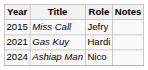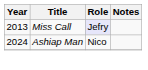 <table class="wikitable unsortable">
 <tr>
 <th>Year</th>
 <th>Title</th>
 <th>Role</th>
 <th>Notes</th>
 </tr>
 <tr>
-<td>2015</td>
+<td>2013</td>
 <td><em>Miss Call</em></td>
-<td>Jefry</td>
-<td></td>
-</tr>
-<tr>
-<td>2021</td>
-<td><em>Gas Kuy</em></td>
-<td>Hardi</td>
+<td style="background: lavender;">Jefry</td>
 <td></td>
 </tr>
 <tr>
 <td>2024</td>
 <td><em>Ashiap Man</em></td>
 <td>Nico</td>
 <td></td>
 </tr>
 <tr>
 </tr>
 </table>
